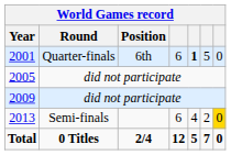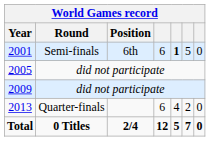 <table class="wikitable" style="text-align: center;">
 <tr>
 <th colspan=10><a href='#'>World Games record</a></th>
 </tr>
 <tr>
 <th>Year</th>
 <th>Round</th>
 <th>Position</th>
 <th></th>
 <th></th>
 <th></th>
 <th></th>
 </tr>
 <tr bgcolor=#ddeeff>
 <td> <a href='#'>2001</a></td>
-<td>Quarter-finals</td>
+<td>Semi-finals</td>
 <td>6th</td>
 <td>6</td>
 <td><strong>1</strong></td>
 <td>5</td>
 <td>0</td>
 </tr>
 <tr>
 <td> <a href='#'>2005</a></td>
 <td colspan="6" rowspan=1><em>did not participate</em></td>
 </tr>
 <tr bgcolor=#ddeeff>
 <td> <a href='#'>2009</a></td>
 <td colspan="6" rowspan=1><em>did not participate</em></td>
 </tr>
 <tr>
 <td> <a href='#'>2013</a></td>
-<td>Semi-finals</td>
+<td>Quarter-finals</td>
 <td></td>
 <td>6</td>
 <td>4</td>
 <td>2</td>
-<td style="background: gold;">0</td>
+<td>0</td>
 </tr>
 <tr>
 <td colspan=1><strong>Total</strong></td>
 <td><strong>0 Titles</strong></td>
 <td><strong>2/4</strong></td>
 <td><strong>12</strong></td>
 <td><strong>5</strong></td>
 <td><strong>7</strong></td>
 <td><strong>0</strong></td>
 </tr>
 </table>
